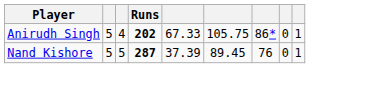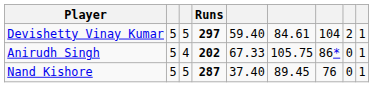 <table class="wikitable sortable" style="text-align: center;">
 <tr>
 <th class="unsortable">Player</th>
 <th></th>
 <th></th>
 <th>Runs</th>
 <th></th>
 <th></th>
 <th></th>
 <th></th>
 <th></th>
+</tr>
+<tr>
+<td style="text-align:left"><a href='#'>Devishetty Vinay Kumar</a></td>
+<td style="text-align:left">5</td>
+<td>5</td>
+<td><strong>297</strong></td>
+<td>59.40</td>
+<td>84.61</td>
+<td>104</td>
+<td>2</td>
+<td>1</td>
 </tr>
 <tr>
 <td style="text-align:left"><a href='#'>Anirudh Singh</a></td>
 <td style="text-align:left">5</td>
 <td>4</td>
 <td><strong>202</strong></td>
 <td>67.33</td>
 <td>105.75</td>
 <td>86<a href='#'>*</a></td>
 <td>0</td>
 <td>1</td>
 </tr>
 <tr>
 <td style="text-align:left"><a href='#'>Nand Kishore</a></td>
 <td style="text-align:left">5</td>
 <td>5</td>
 <td><strong>287</strong></td>
-<td>37.39</td>
+<td>37.40</td>
 <td>89.45</td>
 <td>76</td>
 <td>0</td>
 <td>1</td>
 </tr>
 </table>
